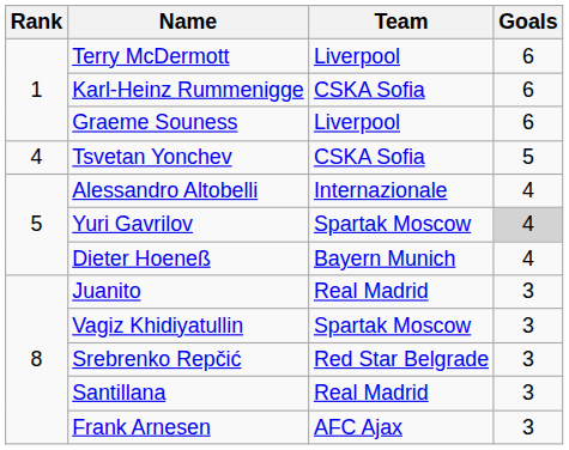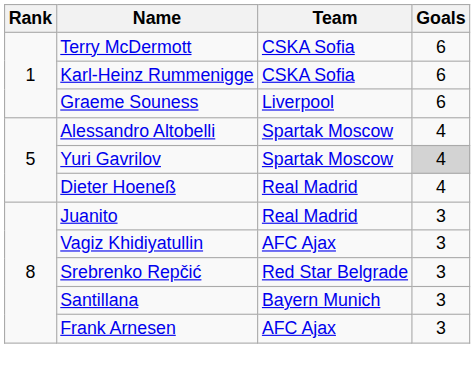 <table class="wikitable" style="text-align:center">
 <tr>
 <th>Rank</th>
 <th>Name</th>
 <th>Team</th>
 <th>Goals</th>
 </tr>
 <tr>
 <td rowspan="3">1</td>
 <td align="left"> <a href='#'>Terry McDermott</a></td>
-<td align="left"> <a href='#'>Liverpool</a></td>
+<td align="left"> <a href='#'>CSKA Sofia</a></td>
 <td>6</td>
 </tr>
 <tr>
 <td align="left"> <a href='#'>Karl-Heinz Rummenigge</a></td>
 <td align="left"> <a href='#'>CSKA Sofia</a></td>
 <td>6</td>
 </tr>
 <tr>
 <td align="left"> <a href='#'>Graeme Souness</a></td>
 <td align="left"> <a href='#'>Liverpool</a></td>
 <td>6</td>
 </tr>
 <tr>
-<td>4</td>
-<td align="left"> <a href='#'>Tsvetan Yonchev</a></td>
-<td align="left"> <a href='#'>CSKA Sofia</a></td>
-<td>5</td>
-</tr>
-<tr>
 <td rowspan="3">5</td>
 <td align="left"> <a href='#'>Alessandro Altobelli</a></td>
-<td align="left"> <a href='#'>Internazionale</a></td>
+<td align="left"> <a href='#'>Spartak Moscow</a></td>
 <td>4</td>
 </tr>
 <tr>
 <td align="left"> <a href='#'>Yuri Gavrilov</a></td>
 <td align="left"> <a href='#'>Spartak Moscow</a></td>
 <td style="background: lightgrey;">4</td>
 </tr>
 <tr>
 <td align="left"> <a href='#'>Dieter Hoeneß</a></td>
-<td align="left"> <a href='#'>Bayern Munich</a></td>
+<td align="left"> <a href='#'>Real Madrid</a></td>
 <td>4</td>
 </tr>
 <tr>
 <td rowspan="5">8</td>
 <td align="left"> <a href='#'>Juanito</a></td>
 <td align="left"> <a href='#'>Real Madrid</a></td>
 <td>3</td>
 </tr>
 <tr>
 <td align="left"> <a href='#'>Vagiz Khidiyatullin</a></td>
-<td align="left"> <a href='#'>Spartak Moscow</a></td>
+<td align="left"> <a href='#'>AFC Ajax</a></td>
 <td>3</td>
 </tr>
 <tr>
 <td align="left"> <a href='#'>Srebrenko Repčić</a></td>
 <td align="left"> <a href='#'>Red Star Belgrade</a></td>
 <td>3</td>
 </tr>
 <tr>
 <td align="left"> <a href='#'>Santillana</a></td>
-<td align="left"> <a href='#'>Real Madrid</a></td>
+<td align="left"> <a href='#'>Bayern Munich</a></td>
 <td>3</td>
 </tr>
 <tr>
 <td align="left"> <a href='#'>Frank Arnesen</a></td>
 <td align="left"> <a href='#'>AFC Ajax</a></td>
 <td>3</td>
 </tr>
 </table>
